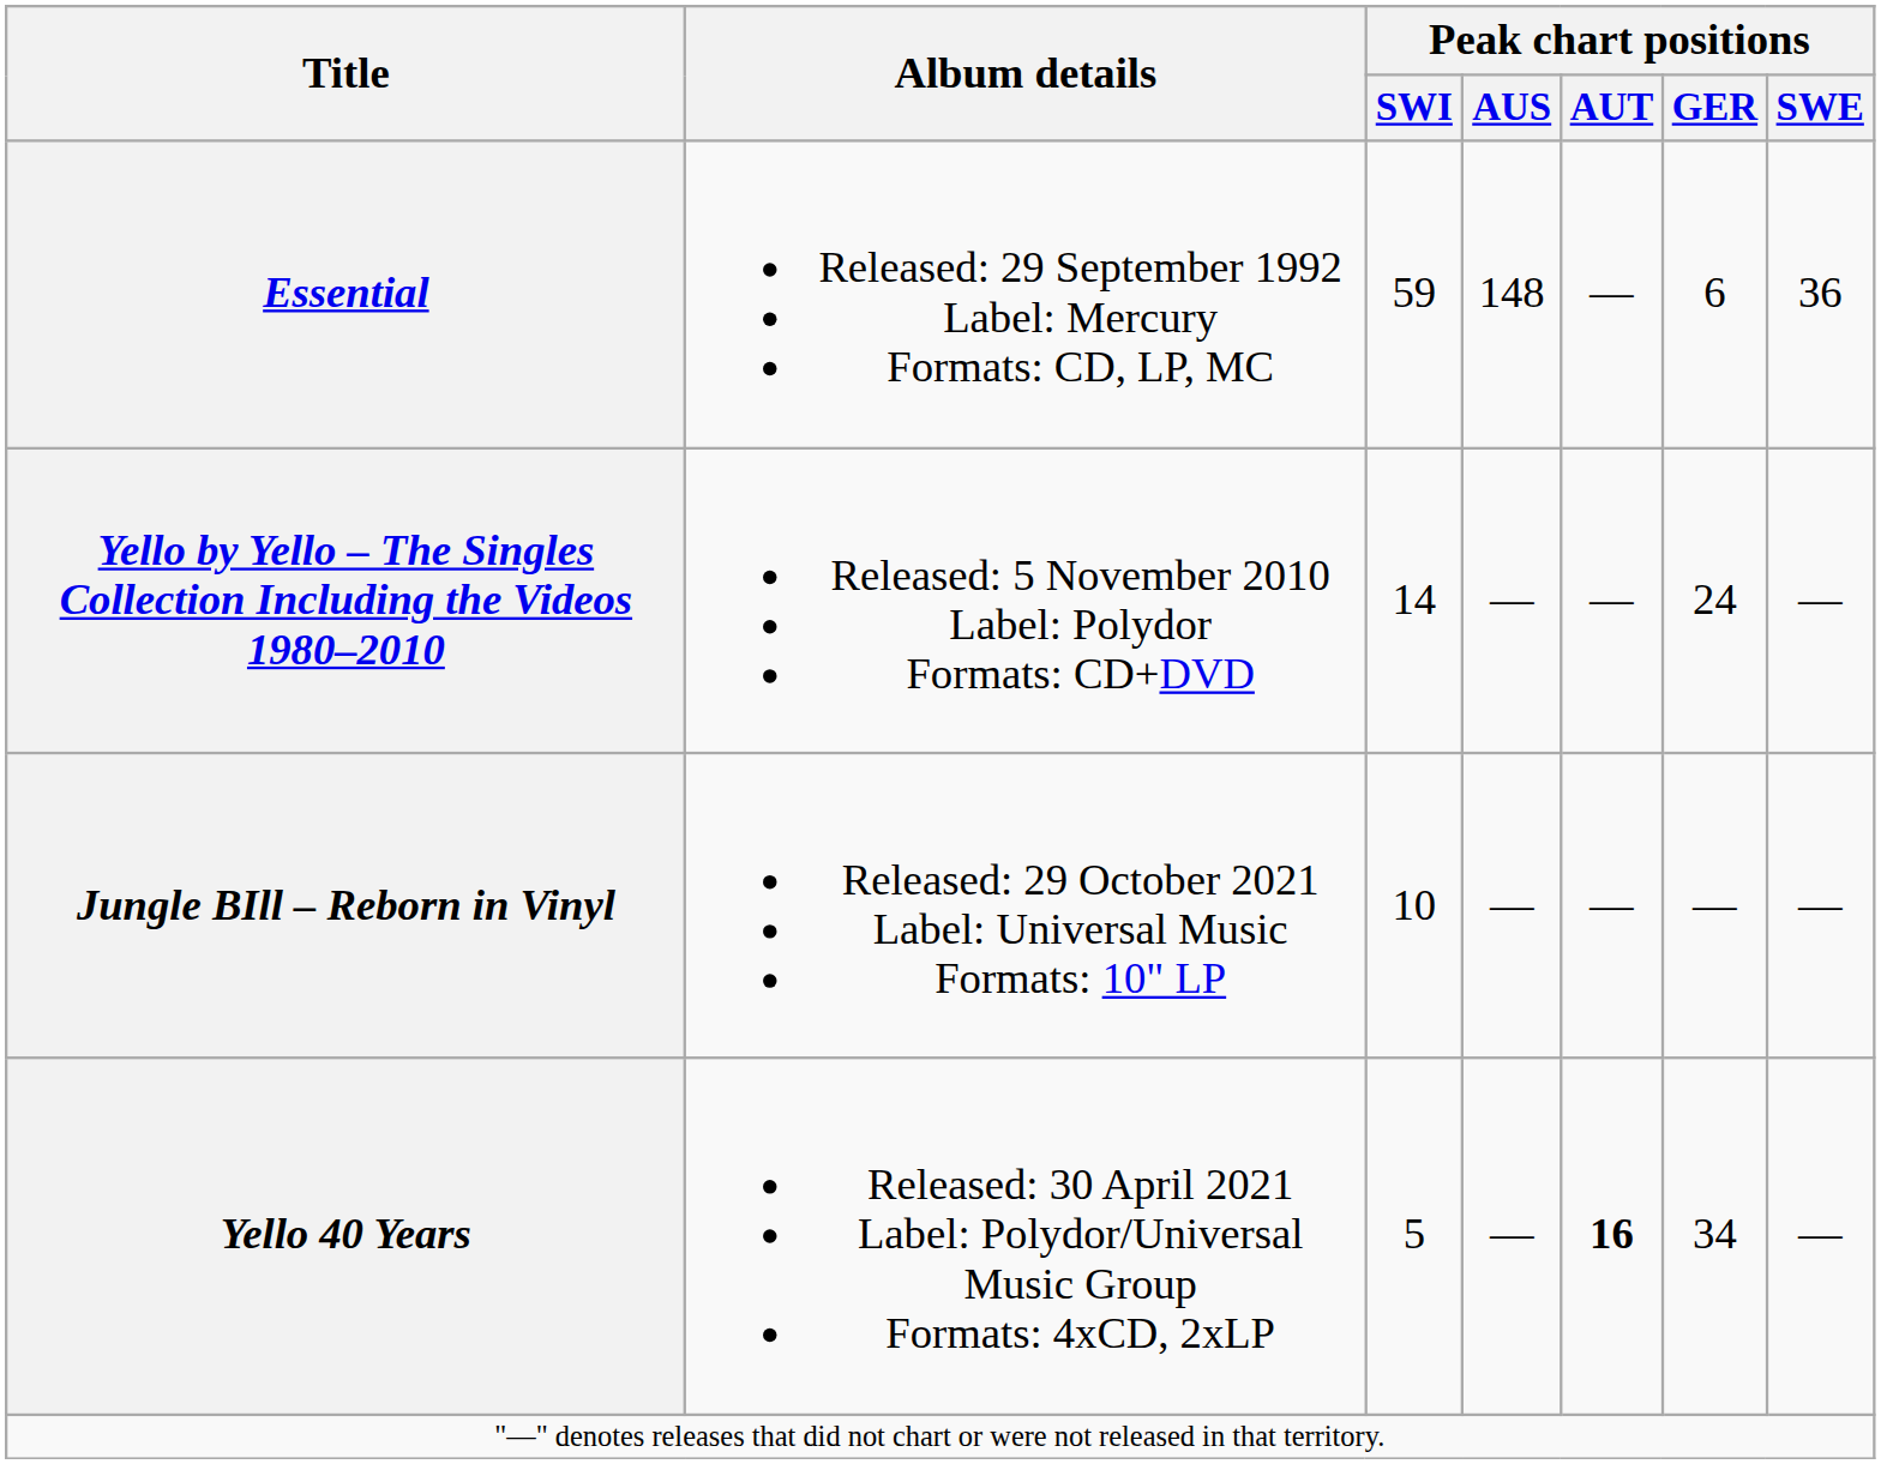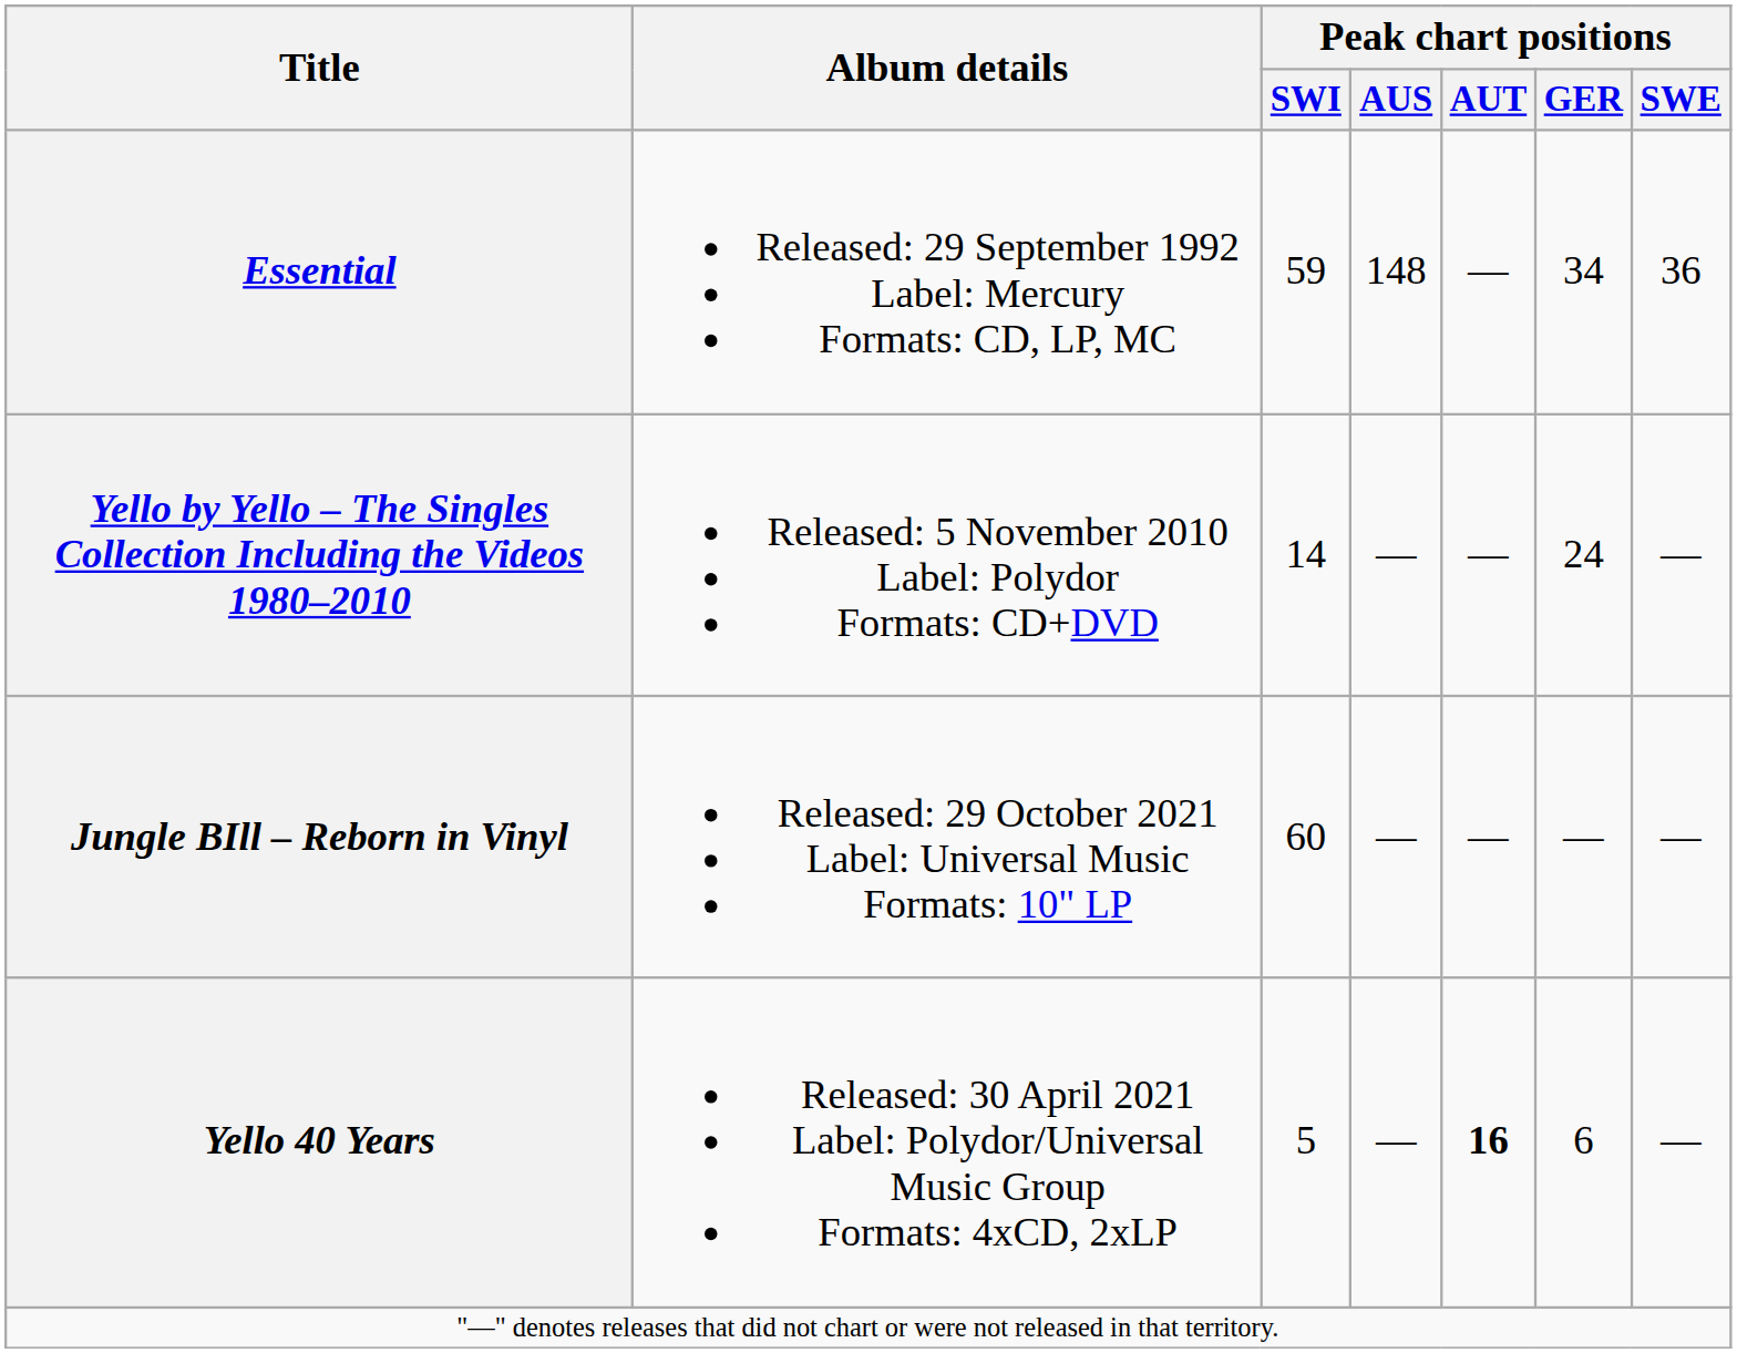 <table class="wikitable plainrowheaders" style="text-align:center;">
 <tr>
 <th rowspan="2" scope="col" style="width:15em;">Title</th>
 <th rowspan="2" scope="col" style="width:15em;">Album details</th>
 <th colspan="5">Peak chart positions</th>
 </tr>
 <tr>
 <th scope="col" style="width:2em;font-size:90%;"><a href='#'>SWI</a><br></th>
 <th scope="col" style="width:2em;font-size:90%;"><a href='#'>AUS</a><br></th>
 <th scope="col" style="width:2em;font-size:90%;"><a href='#'>AUT</a><br></th>
 <th scope="col" style="width:2em;font-size:90%;"><a href='#'>GER</a><br></th>
 <th scope="col" style="width:2em;font-size:90%;"><a href='#'>SWE</a><br></th>
 </tr>
 <tr>
 <th scope="row"><em><a href='#'>Essential</a></em></th>
 <td><br><ul><li>Released: 29 September 1992</li><li>Label: Mercury</li><li>Formats: CD, LP, MC</li></ul></td>
 <td>59</td>
 <td>148</td>
 <td>—</td>
-<td>6</td>
+<td>34</td>
 <td>36</td>
 </tr>
 <tr>
 <th scope="row"><em><a href='#'>Yello by Yello – The Singles Collection Including the Videos 1980–2010</a></em></th>
 <td><br><ul><li>Released: 5 November 2010</li><li>Label: Polydor</li><li>Formats: CD+<a href='#'>DVD</a></li></ul></td>
 <td>14</td>
 <td>—</td>
 <td>—</td>
 <td>24</td>
 <td>—</td>
 </tr>
 <tr>
 <th scope="row"><em>Jungle BIll – Reborn in Vinyl</em></th>
 <td><br><ul><li>Released: 29 October 2021</li><li>Label: Universal Music</li><li>Formats: <a href='#'>10" LP</a></li></ul></td>
-<td>10</td>
+<td>60</td>
 <td>—</td>
 <td>—</td>
 <td>—</td>
 <td>—</td>
 </tr>
 <tr>
 <th scope="row"><em>Yello 40 Years</em></th>
 <td><br><ul><li>Released: 30 April 2021</li><li>Label: Polydor/Universal Music Group</li><li>Formats: 4xCD, 2xLP</li></ul></td>
 <td>5</td>
 <td>—</td>
 <td><strong>16</strong></td>
-<td>34</td>
+<td>6</td>
 <td>—</td>
 </tr>
 <tr>
 <td colspan="7" style="font-size:8pt">"—" denotes releases that did not chart or were not released in that territory.</td>
 </tr>
 </table>
